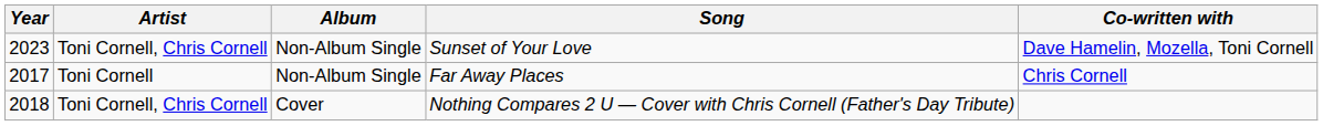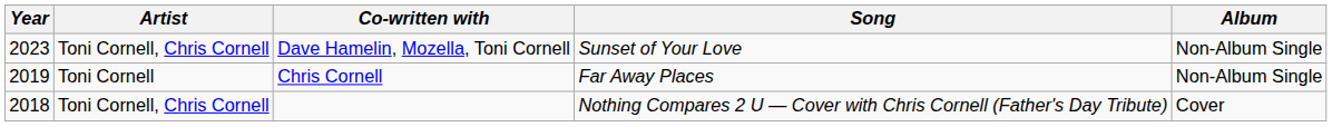 <table class="wikitable">
 <tr>
 <th><em>Year</em></th>
 <th><em>Artist</em></th>
+<th><em>Co-written with</em></th>
+<th><em>Song</em></th>
 <th><em>Album</em></th>
-<th><em>Song</em></th>
-<th><em>Co-written with</em></th>
 </tr>
 <tr>
 <td>2023</td>
 <td>Toni Cornell, <a href='#'>Chris Cornell</a></td>
+<td><a href='#'>Dave Hamelin</a>, <a href='#'>Mozella</a>, Toni Cornell</td>
+<td><em>Sunset of Your Love</em></td>
 <td>Non-Album Single</td>
-<td><em>Sunset of Your Love</em></td>
-<td><a href='#'>Dave Hamelin</a>, <a href='#'>Mozella</a>, Toni Cornell</td>
 </tr>
 <tr>
-<td>2017</td>
+<td>2019</td>
 <td>Toni Cornell</td>
+<td><a href='#'>Chris Cornell</a></td>
+<td><em>Far Away Places</em></td>
 <td>Non-Album Single</td>
-<td><em>Far Away Places</em></td>
-<td><a href='#'>Chris Cornell</a></td>
 </tr>
 <tr>
 <td>2018</td>
 <td>Toni Cornell, <a href='#'>Chris Cornell</a></td>
+<td></td>
+<td><em>Nothing Compares 2 U — Cover with Chris Cornell (Father's Day Tribute)</em></td>
 <td>Cover</td>
-<td><em>Nothing Compares 2 U — Cover with Chris Cornell (Father's Day Tribute)</em></td>
-<td></td>
 </tr>
 </table>
